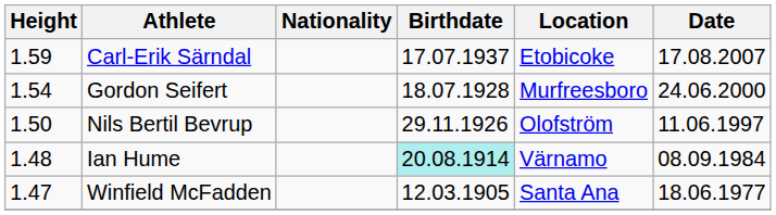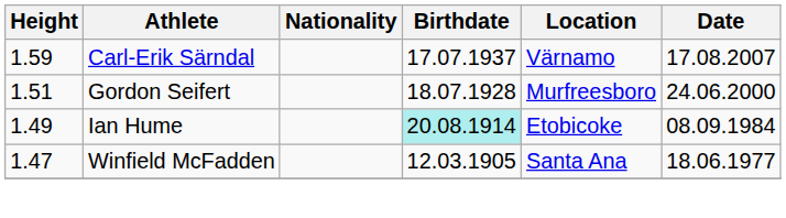 <table class="wikitable">
 <tr>
 <th>Height</th>
 <th>Athlete</th>
 <th>Nationality</th>
 <th>Birthdate</th>
 <th>Location</th>
 <th>Date</th>
 </tr>
 <tr>
 <td>1.59</td>
 <td><a href='#'>Carl-Erik Särndal</a></td>
 <td></td>
 <td>17.07.1937</td>
-<td><a href='#'>Etobicoke</a></td>
+<td><a href='#'>Värnamo</a></td>
 <td>17.08.2007</td>
 </tr>
 <tr>
-<td>1.54</td>
+<td>1.51</td>
 <td>Gordon Seifert</td>
 <td></td>
 <td>18.07.1928</td>
 <td><a href='#'>Murfreesboro</a></td>
 <td>24.06.2000</td>
 </tr>
 <tr>
-<td>1.50</td>
-<td>Nils Bertil Bevrup</td>
-<td></td>
-<td>29.11.1926</td>
-<td><a href='#'>Olofström</a></td>
-<td>11.06.1997</td>
-</tr>
-<tr>
-<td>1.48</td>
+<td>1.49</td>
 <td>Ian Hume</td>
 <td></td>
 <td style="background: paleturquoise;">20.08.1914</td>
-<td><a href='#'>Värnamo</a></td>
+<td><a href='#'>Etobicoke</a></td>
 <td>08.09.1984</td>
 </tr>
 <tr>
 <td>1.47</td>
 <td>Winfield McFadden</td>
 <td></td>
 <td>12.03.1905</td>
 <td><a href='#'>Santa Ana</a></td>
 <td>18.06.1977</td>
 </tr>
 <tr>
 </tr>
 </table>
